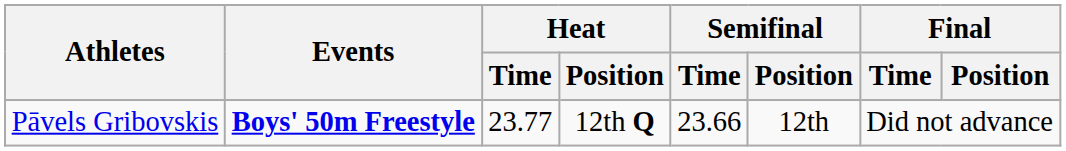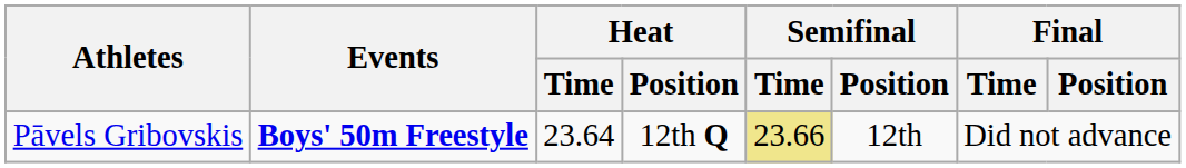 <table class=wikitable style="font-size:90%">
 <tr>
 <th rowspan="2">Athletes</th>
 <th rowspan="2">Events</th>
 <th colspan="2">Heat</th>
 <th colspan="2">Semifinal</th>
 <th colspan="2">Final</th>
 </tr>
 <tr>
 <th>Time</th>
 <th>Position</th>
 <th>Time</th>
 <th>Position</th>
 <th>Time</th>
 <th>Position</th>
 </tr>
 <tr>
 <td><a href='#'>Pāvels Gribovskis</a></td>
 <td><strong><a href='#'>Boys' 50m Freestyle</a></strong></td>
-<td align=center>23.77</td>
+<td align=center>23.64</td>
 <td align=center>12th <strong>Q</strong></td>
-<td align=center>23.66</td>
+<td align=center style="background: khaki;">23.66</td>
 <td align=center>12th</td>
 <td align="center" colspan="2">Did not advance</td>
 </tr>
 </table>
